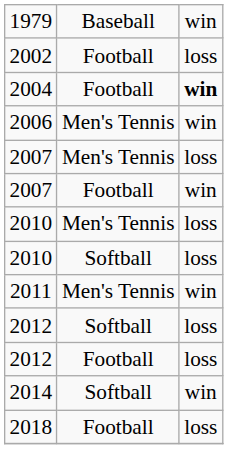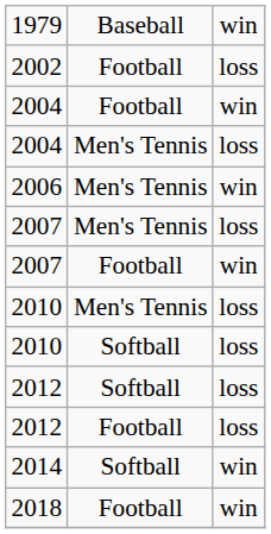 <table class="wikitable sortable">
 <tr style="text-align:center;">
 <td>1979</td>
 <td>Baseball</td>
 <td>win</td>
 </tr>
 <tr style="text-align:center;">
 <td>2002</td>
 <td>Football</td>
 <td>loss</td>
 </tr>
 <tr style="text-align:center;">
 <td>2004</td>
 <td>Football</td>
-<td><strong>win</strong></td>
+<td>win</td>
+</tr>
+<tr style="text-align:center;">
+<td>2004</td>
+<td>Men's Tennis</td>
+<td>loss</td>
 </tr>
 <tr style="text-align:center;">
 <td>2006</td>
 <td>Men's Tennis</td>
 <td>win</td>
 </tr>
 <tr style="text-align:center;">
 <td>2007</td>
 <td>Men's Tennis</td>
 <td>loss</td>
 </tr>
 <tr style="text-align:center;">
 <td>2007</td>
 <td>Football</td>
 <td>win</td>
 </tr>
 <tr style="text-align:center;">
 <td>2010</td>
 <td>Men's Tennis</td>
 <td>loss</td>
 </tr>
 <tr style="text-align:center;">
 <td>2010</td>
 <td>Softball</td>
 <td>loss</td>
 </tr>
 <tr style="text-align:center;">
-<td>2011</td>
-<td>Men's Tennis</td>
-<td>win</td>
-</tr>
-<tr style="text-align:center;">
 <td>2012</td>
 <td>Softball</td>
 <td>loss</td>
 </tr>
 <tr style="text-align:center;">
 <td>2012</td>
 <td>Football</td>
 <td>loss</td>
 </tr>
 <tr style="text-align:center;">
 <td>2014</td>
 <td>Softball</td>
 <td>win</td>
 </tr>
 <tr style="text-align:center;">
 <td>2018</td>
 <td>Football</td>
-<td>loss</td>
+<td>win</td>
 </tr>
 <tr style="text-align:center;" class="sortbottom">
 </tr>
 </table>
